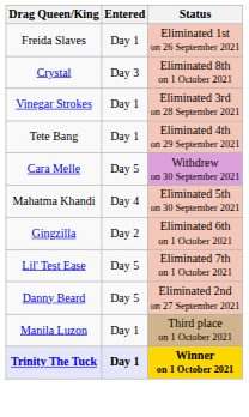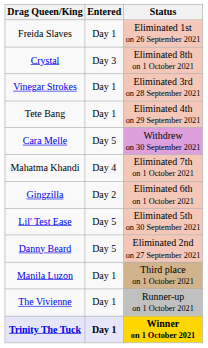 <table class="wikitable" style="margin: auto; text-align: center">
 <tr>
 <th>Drag Queen/King</th>
 <th>Entered</th>
 <th>Status</th>
 </tr>
 <tr>
 <td>Freida Slaves</td>
 <td>Day 1</td>
 <td style="background:#f4c7b8">Eliminated 1st<br><small>on 26 September 2021</small></td>
 </tr>
 <tr>
 <td><a href='#'>Crystal</a></td>
 <td>Day 3</td>
 <td style="background:#f4c7b8">Eliminated 8th<br><small>on 1 October 2021</small></td>
 </tr>
 <tr>
 <td><a href='#'>Vinegar Strokes</a></td>
 <td>Day 1</td>
 <td style="background:#f4c7b8">Eliminated 3rd<br><small>on 28 September 2021</small></td>
 </tr>
 <tr>
 <td>Tete Bang</td>
 <td>Day 1</td>
 <td style="background:#f4c7b8">Eliminated 4th<br><small>on 29 September 2021</small></td>
 </tr>
 <tr>
 <td><a href='#'>Cara Melle</a></td>
 <td>Day 5</td>
 <td style="background:#DDA0DD">Withdrew<br><small>on 30 September 2021</small></td>
 </tr>
 <tr>
 <td>Mahatma Khandi</td>
 <td>Day 4</td>
-<td style="background:#f4c7b8">Eliminated 5th<br><small>on 30 September 2021</small></td>
+<td style="background:#f4c7b8">Eliminated 7th<br><small>on 1 October 2021</small></td>
 </tr>
 <tr>
 <td><a href='#'>Gingzilla</a></td>
 <td>Day 2</td>
 <td style="background:#f4c7b8">Eliminated 6th<br><small>on 1 October 2021</small></td>
 </tr>
 <tr>
 <td><a href='#'>Lil' Test Ease</a></td>
 <td>Day 5</td>
-<td style="background:#f4c7b8">Eliminated 7th<br><small>on 1 October 2021</small></td>
+<td style="background:#f4c7b8">Eliminated 5th<br><small>on 30 September 2021</small></td>
 </tr>
 <tr>
 <td><a href='#'>Danny Beard</a></td>
 <td>Day 5</td>
 <td style="background:#f4c7b8">Eliminated 2nd<br><small>on 27 September 2021</small></td>
 </tr>
 <tr>
 <td><a href='#'>Manila Luzon</a></td>
 <td>Day 1</td>
 <td style="background:tan">Third place<br><small>on 1 October 2021</small></td>
 </tr>
 <tr>
+<td><a href='#'>The Vivienne</a></td>
+<td>Day 1</td>
+<td style="background:silver">Runner-up<br><small>on 1 October 2021</small></td>
+</tr>
+<tr>
 <td style="background:lavender"><strong><a href='#'>Trinity The Tuck</a></strong></td>
 <td style="background:lavender"><strong>Day 1</strong></td>
 <td style="background:gold"><strong>Winner<br><small>on 1 October 2021</small></strong></td>
 </tr>
 </table>
